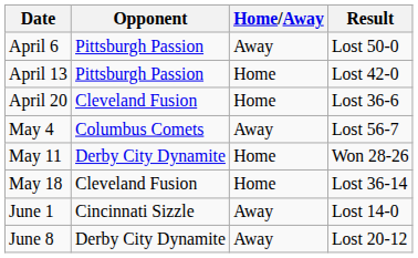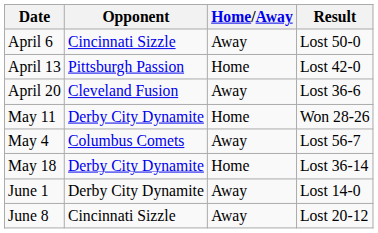 <table class="wikitable">
 <tr>
 <th>Date</th>
 <th>Opponent</th>
 <th><a href='#'>Home</a>/<a href='#'>Away</a></th>
 <th>Result</th>
 </tr>
 <tr>
 <td>April 6</td>
-<td><a href='#'>Pittsburgh Passion</a></td>
+<td><a href='#'>Cincinnati Sizzle</a></td>
 <td>Away</td>
 <td>Lost 50-0</td>
 </tr>
 <tr>
 <td>April 13</td>
 <td><a href='#'>Pittsburgh Passion</a></td>
 <td>Home</td>
 <td>Lost 42-0</td>
 </tr>
 <tr>
 <td>April 20</td>
 <td><a href='#'>Cleveland Fusion</a></td>
+<td>Away</td>
+<td>Lost 36-6</td>
+</tr>
+<tr>
+<td>May 11</td>
+<td><a href='#'>Derby City Dynamite</a></td>
 <td>Home</td>
-<td>Lost 36-6</td>
+<td>Won 28-26</td>
 </tr>
 <tr>
 <td>May 4</td>
 <td><a href='#'>Columbus Comets</a></td>
 <td>Away</td>
 <td>Lost 56-7</td>
 </tr>
 <tr>
-<td>May 11</td>
+<td>May 18</td>
 <td><a href='#'>Derby City Dynamite</a></td>
-<td>Home</td>
-<td>Won 28-26</td>
-</tr>
-<tr>
-<td>May 18</td>
-<td>Cleveland Fusion</td>
 <td>Home</td>
 <td>Lost 36-14</td>
 </tr>
 <tr>
 <td>June 1</td>
-<td>Cincinnati Sizzle</td>
+<td>Derby City Dynamite</td>
 <td>Away</td>
 <td>Lost 14-0</td>
 </tr>
 <tr>
 <td>June 8</td>
-<td>Derby City Dynamite</td>
+<td>Cincinnati Sizzle</td>
 <td>Away</td>
 <td>Lost 20-12</td>
 </tr>
 </table>
